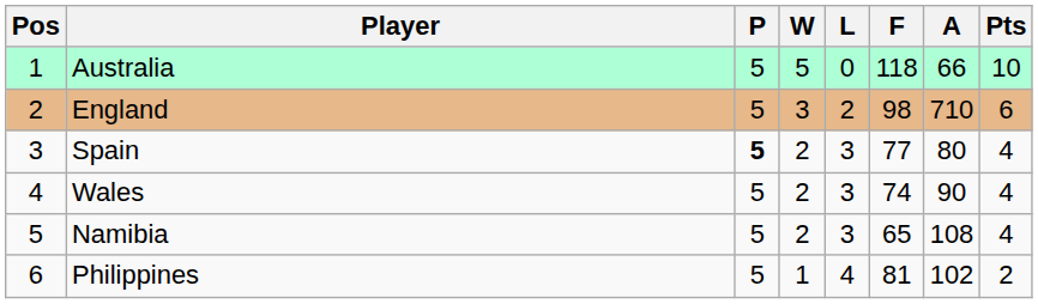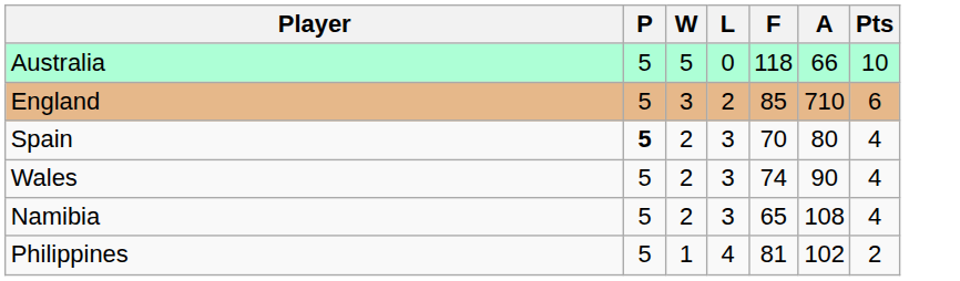 <table class="wikitable" style="font-size: 100%">
 <tr>
-<th width=20>Pos</th>
 <th width=400>Player</th>
 <th width=20>P</th>
 <th width=20>W</th>
 <th width=20>L</th>
 <th width=20>F</th>
 <th width=20>A</th>
 <th width=20>Pts</th>
 </tr>
 <tr align=center style="background: #ADFFD6;">
-<td>1</td>
 <td align="left"> Australia</td>
 <td>5</td>
 <td>5</td>
 <td>0</td>
 <td>118</td>
 <td>66</td>
 <td>10</td>
 </tr>
 <tr align=center style="background: #E6B88A;">
-<td>2</td>
 <td align="left"> England</td>
 <td>5</td>
 <td>3</td>
 <td>2</td>
-<td>98</td>
+<td>85</td>
 <td>710</td>
 <td>6</td>
 </tr>
 <tr align=center>
-<td>3</td>
 <td align="left"> Spain</td>
 <td><strong>5</strong></td>
 <td>2</td>
 <td>3</td>
-<td>77</td>
+<td>70</td>
 <td>80</td>
 <td>4</td>
 </tr>
 <tr align=center>
-<td>4</td>
 <td align="left"> Wales</td>
 <td>5</td>
 <td>2</td>
 <td>3</td>
 <td>74</td>
 <td>90</td>
 <td>4</td>
 </tr>
 <tr align=center>
-<td>5</td>
 <td align="left"> Namibia</td>
 <td>5</td>
 <td>2</td>
 <td>3</td>
 <td>65</td>
 <td>108</td>
 <td>4</td>
 </tr>
 <tr align=center>
-<td>6</td>
 <td align="left"> Philippines</td>
 <td>5</td>
 <td>1</td>
 <td>4</td>
 <td>81</td>
 <td>102</td>
 <td>2</td>
 </tr>
 </table>
